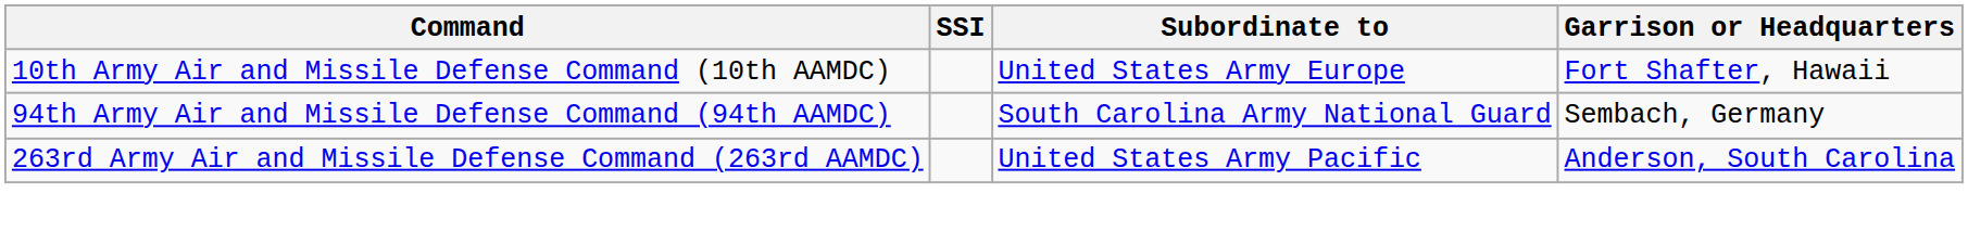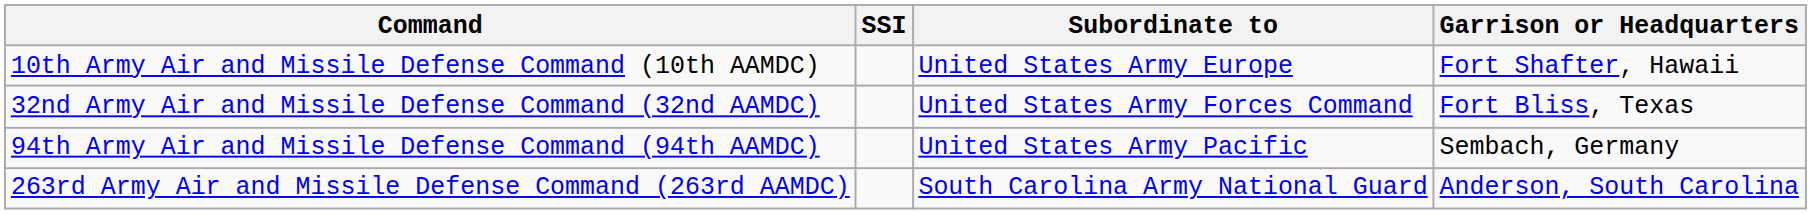 <table class="wikitable sortable">
 <tr>
 <th>Command</th>
 <th>SSI</th>
 <th>Subordinate to</th>
 <th>Garrison or Headquarters</th>
 </tr>
 <tr>
 <td><a href='#'>10th Army Air and Missile Defense Command</a> (10th AAMDC)</td>
 <td></td>
 <td><a href='#'>United States Army Europe</a></td>
 <td><a href='#'>Fort Shafter</a>, Hawaii</td>
 </tr>
 <tr>
+<td><a href='#'> 32nd Army Air and Missile Defense Command (32nd AAMDC)</a></td>
+<td></td>
+<td><a href='#'>United States Army Forces Command</a></td>
+<td><a href='#'>Fort Bliss</a>, Texas</td>
+</tr>
+<tr>
 <td><a href='#'>94th Army Air and Missile Defense Command (94th AAMDC)</a></td>
 <td></td>
-<td><a href='#'>South Carolina Army National Guard</a></td>
+<td><a href='#'>United States Army Pacific</a></td>
 <td>Sembach, Germany</td>
 </tr>
 <tr>
 <td><a href='#'>263rd Army Air and Missile Defense Command (263rd AAMDC)</a></td>
 <td></td>
-<td><a href='#'>United States Army Pacific</a></td>
+<td><a href='#'>South Carolina Army National Guard</a></td>
 <td><a href='#'>Anderson, South Carolina</a></td>
 </tr>
 </table>
